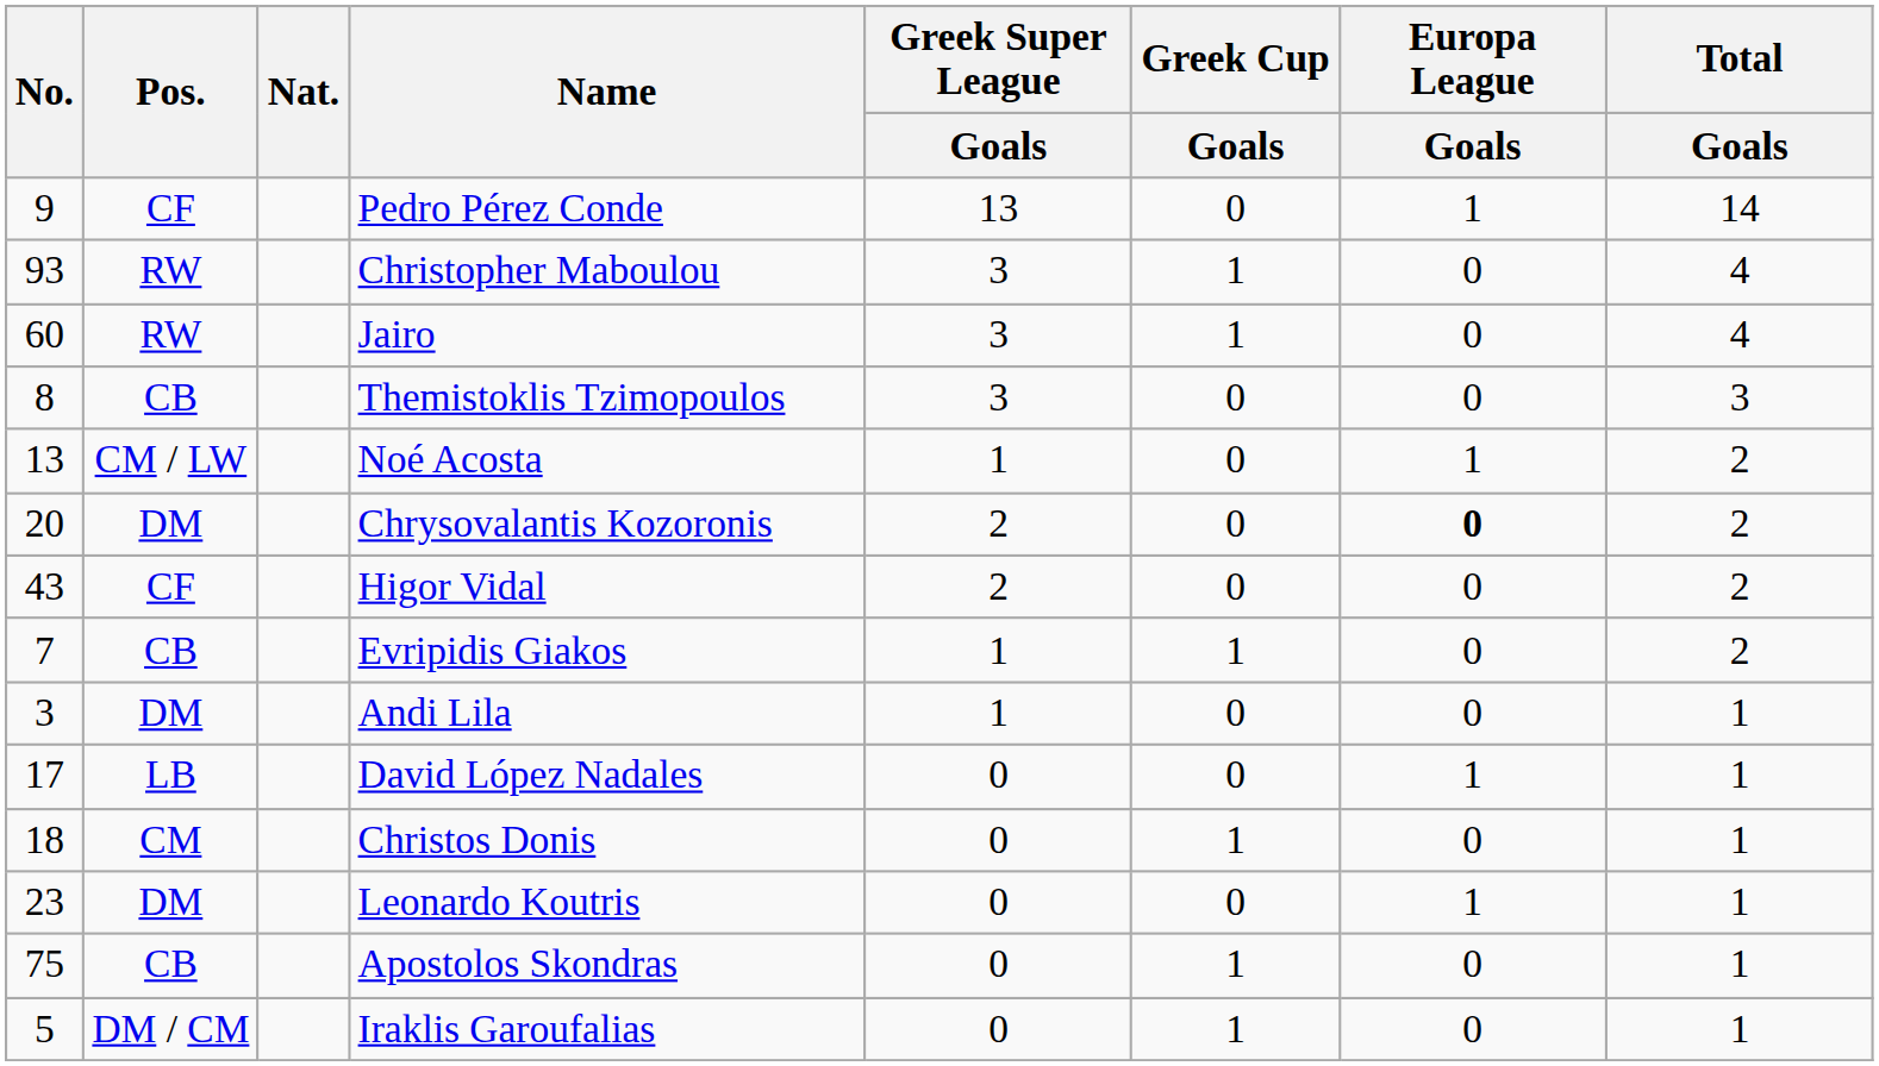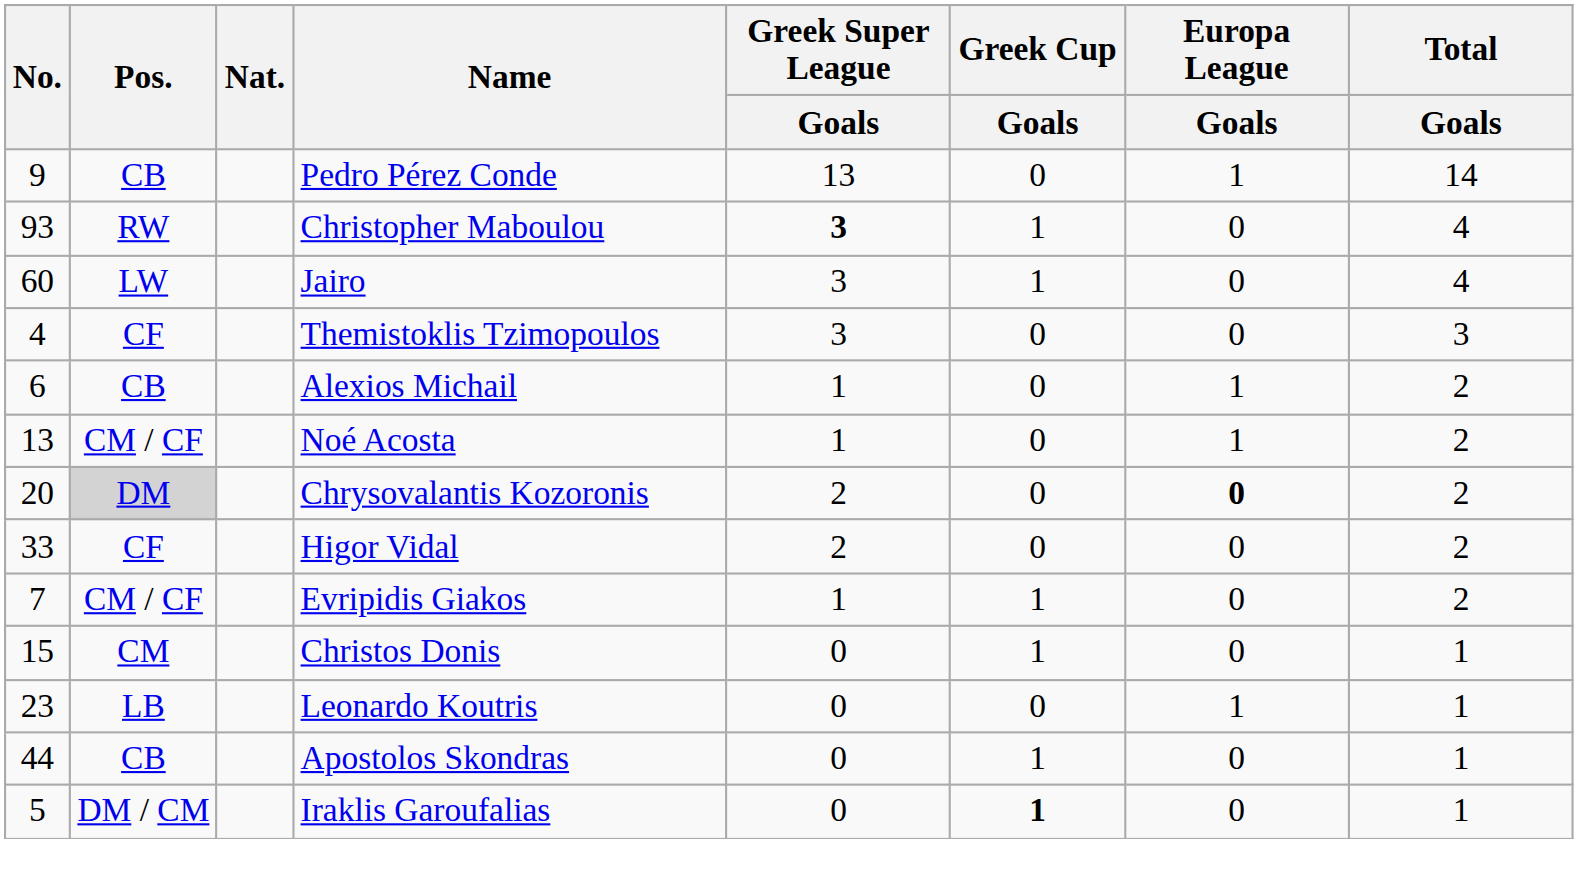 <table class="wikitable sortable" style="text-align:center">
 <tr>
 <th rowspan="2" style="text-align:center;">No.</th>
 <th rowspan="2" style="text-align:center;">Pos.</th>
 <th rowspan="2" style="text-align:center;">Nat.</th>
 <th rowspan="2" style="text-align:center; width:200px;">Name</th>
 <th style="text-align:center; width:100px;">Greek Super League</th>
 <th>Greek Cup</th>
 <th style="text-align:center; width:100px;">Europa League</th>
 <th style="text-align:center; width:100px;">Total</th>
 </tr>
 <tr>
 <th style="text-align:center;">Goals</th>
 <th>Goals</th>
 <th style="text-align:center;">Goals</th>
 <th style="text-align:center;">Goals</th>
 </tr>
 <tr>
 <td>9</td>
-<td><a href='#'>CF</a></td>
+<td><a href='#'>CB</a></td>
 <td></td>
 <td align="left"><a href='#'>Pedro Pérez Conde</a></td>
 <td>13</td>
 <td>0</td>
 <td>1</td>
 <td>14</td>
 </tr>
 <tr>
 <td>93</td>
 <td><a href='#'>RW</a></td>
 <td></td>
 <td align="left"><a href='#'>Christopher Maboulou</a></td>
-<td>3</td>
+<td><strong>3</strong></td>
 <td>1</td>
 <td>0</td>
 <td>4</td>
 </tr>
 <tr>
 <td>60</td>
-<td><a href='#'>RW</a></td>
+<td><a href='#'>LW</a></td>
 <td></td>
 <td align="left"><a href='#'>Jairo</a></td>
 <td>3</td>
 <td>1</td>
 <td>0</td>
 <td>4</td>
 </tr>
 <tr>
-<td>8</td>
-<td><a href='#'>CB</a></td>
+<td>4</td>
+<td><a href='#'>CF</a></td>
 <td></td>
 <td align="left"><a href='#'>Themistoklis Tzimopoulos</a></td>
 <td>3</td>
 <td>0</td>
 <td>0</td>
 <td>3</td>
 </tr>
 <tr>
+<td>6</td>
+<td><a href='#'>CB</a></td>
+<td></td>
+<td align="left"><a href='#'>Alexios Michail</a></td>
+<td>1</td>
+<td>0</td>
+<td>1</td>
+<td>2</td>
+</tr>
+<tr>
 <td>13</td>
-<td><a href='#'>CM</a> / <a href='#'>LW</a></td>
+<td><a href='#'>CM</a> / <a href='#'>CF</a></td>
 <td></td>
 <td align="left"><a href='#'>Noé Acosta</a></td>
 <td>1</td>
 <td>0</td>
 <td>1</td>
 <td>2</td>
 </tr>
 <tr>
 <td>20</td>
-<td><a href='#'>DM</a></td>
+<td style="background: lightgrey;"><a href='#'>DM</a></td>
 <td></td>
 <td align="left"><a href='#'>Chrysovalantis Kozoronis</a></td>
 <td>2</td>
 <td>0</td>
 <td><strong>0</strong></td>
 <td>2</td>
 </tr>
 <tr>
-<td>43</td>
+<td>33</td>
 <td><a href='#'>CF</a></td>
 <td></td>
 <td align="left"><a href='#'>Higor Vidal</a></td>
 <td>2</td>
 <td>0</td>
 <td>0</td>
 <td>2</td>
 </tr>
 <tr>
 <td>7</td>
-<td><a href='#'>CB</a></td>
+<td><a href='#'>CM</a> / <a href='#'>CF</a></td>
 <td></td>
 <td align="left"><a href='#'>Evripidis Giakos</a></td>
 <td>1</td>
 <td>1</td>
 <td>0</td>
 <td>2</td>
 </tr>
 <tr>
-<td>3</td>
-<td><a href='#'>DM</a></td>
-<td></td>
-<td align="left"><a href='#'>Andi Lila</a></td>
-<td>1</td>
-<td>0</td>
-<td>0</td>
-<td>1</td>
-</tr>
-<tr>
-<td>17</td>
-<td><a href='#'>LB</a></td>
-<td></td>
-<td align="left"><a href='#'>David López Nadales</a></td>
-<td>0</td>
-<td>0</td>
-<td>1</td>
-<td>1</td>
-</tr>
-<tr>
-<td>18</td>
+<td>15</td>
 <td><a href='#'>CM</a></td>
 <td></td>
 <td align="left"><a href='#'>Christos Donis</a></td>
 <td>0</td>
 <td>1</td>
 <td>0</td>
 <td>1</td>
 </tr>
 <tr>
 <td>23</td>
-<td><a href='#'>DM</a></td>
+<td><a href='#'>LB</a></td>
 <td></td>
 <td align="left"><a href='#'>Leonardo Koutris</a></td>
 <td>0</td>
 <td>0</td>
 <td>1</td>
 <td>1</td>
 </tr>
 <tr>
-<td>75</td>
+<td>44</td>
 <td><a href='#'>CB</a></td>
 <td></td>
 <td align="left"><a href='#'>Apostolos Skondras</a></td>
 <td>0</td>
 <td>1</td>
 <td>0</td>
 <td>1</td>
 </tr>
 <tr>
 <td>5</td>
 <td><a href='#'>DM</a> / <a href='#'>CM</a></td>
 <td></td>
 <td align="left"><a href='#'>Iraklis Garoufalias</a></td>
 <td>0</td>
-<td>1</td>
+<td><strong>1</strong></td>
 <td>0</td>
 <td>1</td>
 </tr>
 </table>
